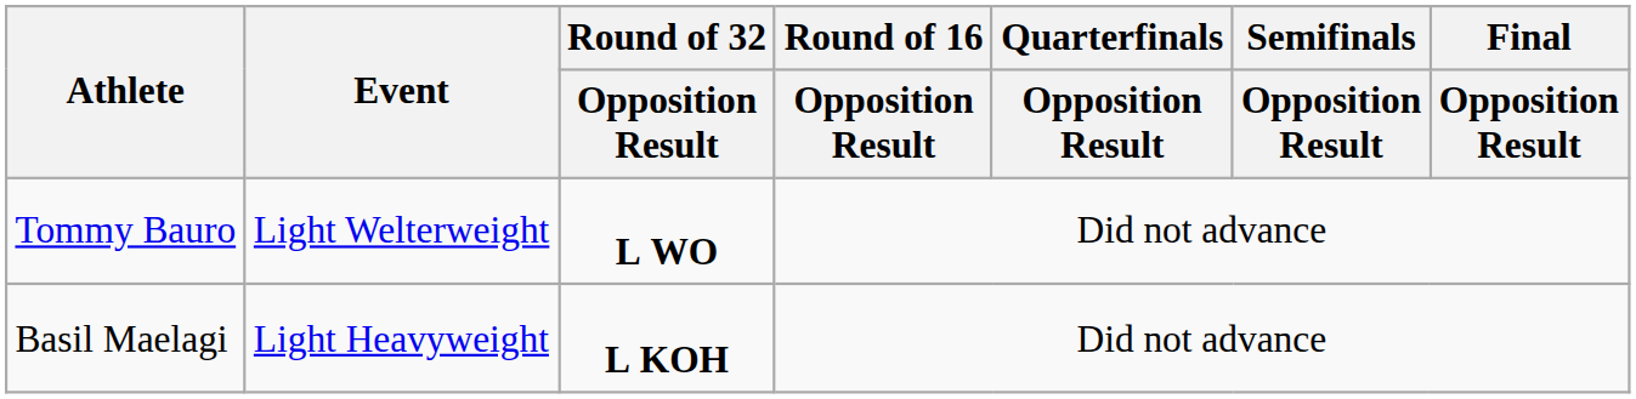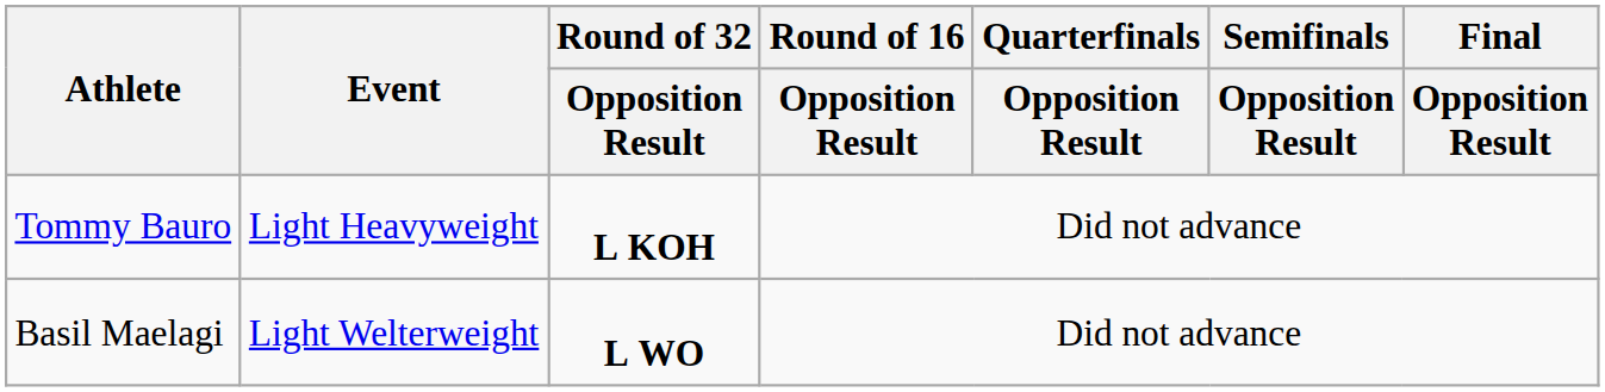 <table class="wikitable" style="font-size:90%">
 <tr>
 <th rowspan="2">Athlete</th>
 <th rowspan="2">Event</th>
 <th>Round of 32</th>
 <th>Round of 16</th>
 <th>Quarterfinals</th>
 <th>Semifinals</th>
 <th>Final</th>
 </tr>
 <tr>
 <th>Opposition<br>Result</th>
 <th>Opposition<br>Result</th>
 <th>Opposition<br>Result</th>
 <th>Opposition<br>Result</th>
 <th>Opposition<br>Result</th>
 </tr>
 <tr>
 <td><a href='#'>Tommy Bauro</a></td>
+<td><a href='#'>Light Heavyweight</a></td>
+<td align=center><br><strong>L</strong> <strong>KOH</strong></td>
+<td align=center colspan="6">Did not advance</td>
+</tr>
+<tr>
+<td>Basil Maelagi</td>
 <td><a href='#'>Light Welterweight</a></td>
 <td align=center><br><strong>L</strong> <strong>WO</strong></td>
 <td align=center colspan="6">Did not advance</td>
 </tr>
-<tr>
-<td>Basil Maelagi</td>
-<td><a href='#'>Light Heavyweight</a></td>
-<td align=center><br><strong>L</strong> <strong>KOH</strong></td>
-<td align=center colspan="6">Did not advance</td>
-</tr>
 </table>
